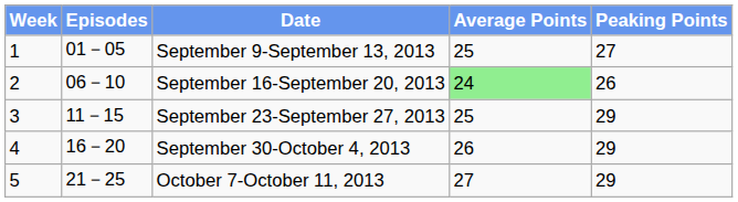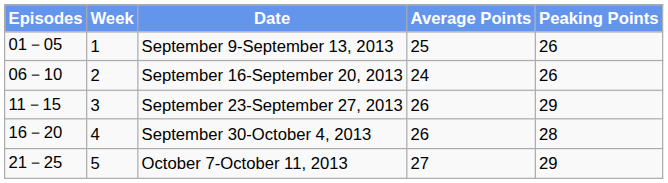 <table class="wikitable" style="font-size:14px;">
 <tr style="background:cornflowerblue; color:white" align="center">
+<td><strong>Episodes</strong></td>
 <td><strong>Week</strong></td>
-<td><strong>Episodes</strong></td>
 <td><strong>Date</strong></td>
 <td><strong>Average Points</strong></td>
 <td><strong>Peaking Points</strong></td>
 </tr>
 <tr>
+<td>01－05</td>
 <td>1</td>
-<td>01－05</td>
 <td>September 9-September 13, 2013</td>
 <td>25</td>
-<td>27</td>
-</tr>
-<tr>
-<td>2</td>
-<td>06－10</td>
-<td>September 16-September 20, 2013</td>
-<td style="background: lightgreen;">24</td>
 <td>26</td>
 </tr>
 <tr>
-<td>3</td>
-<td>11－15</td>
-<td>September 23-September 27, 2013</td>
-<td>25</td>
-<td>29</td>
+<td>06－10</td>
+<td>2</td>
+<td>September 16-September 20, 2013</td>
+<td>24</td>
+<td>26</td>
 </tr>
 <tr>
-<td>4</td>
-<td>16－20</td>
-<td>September 30-October 4, 2013</td>
+<td>11－15</td>
+<td>3</td>
+<td>September 23-September 27, 2013</td>
 <td>26</td>
 <td>29</td>
 </tr>
 <tr>
+<td>16－20</td>
+<td>4</td>
+<td>September 30-October 4, 2013</td>
+<td>26</td>
+<td>28</td>
+</tr>
+<tr>
+<td>21－25</td>
 <td>5</td>
-<td>21－25</td>
 <td>October 7-October 11, 2013</td>
 <td>27</td>
 <td>29</td>
 </tr>
 </table>
